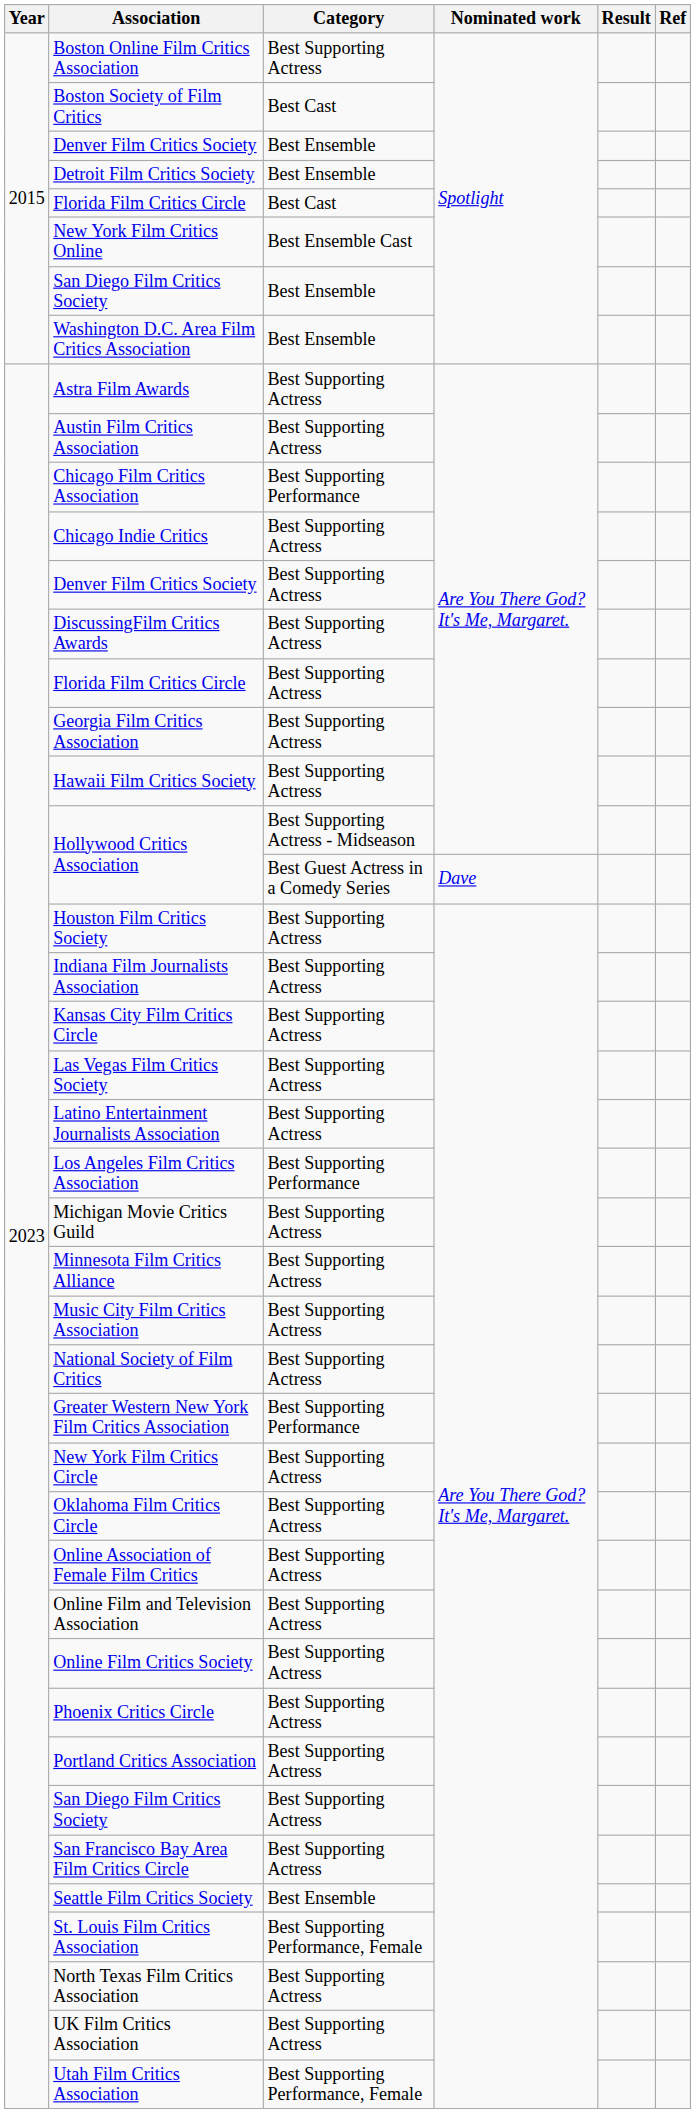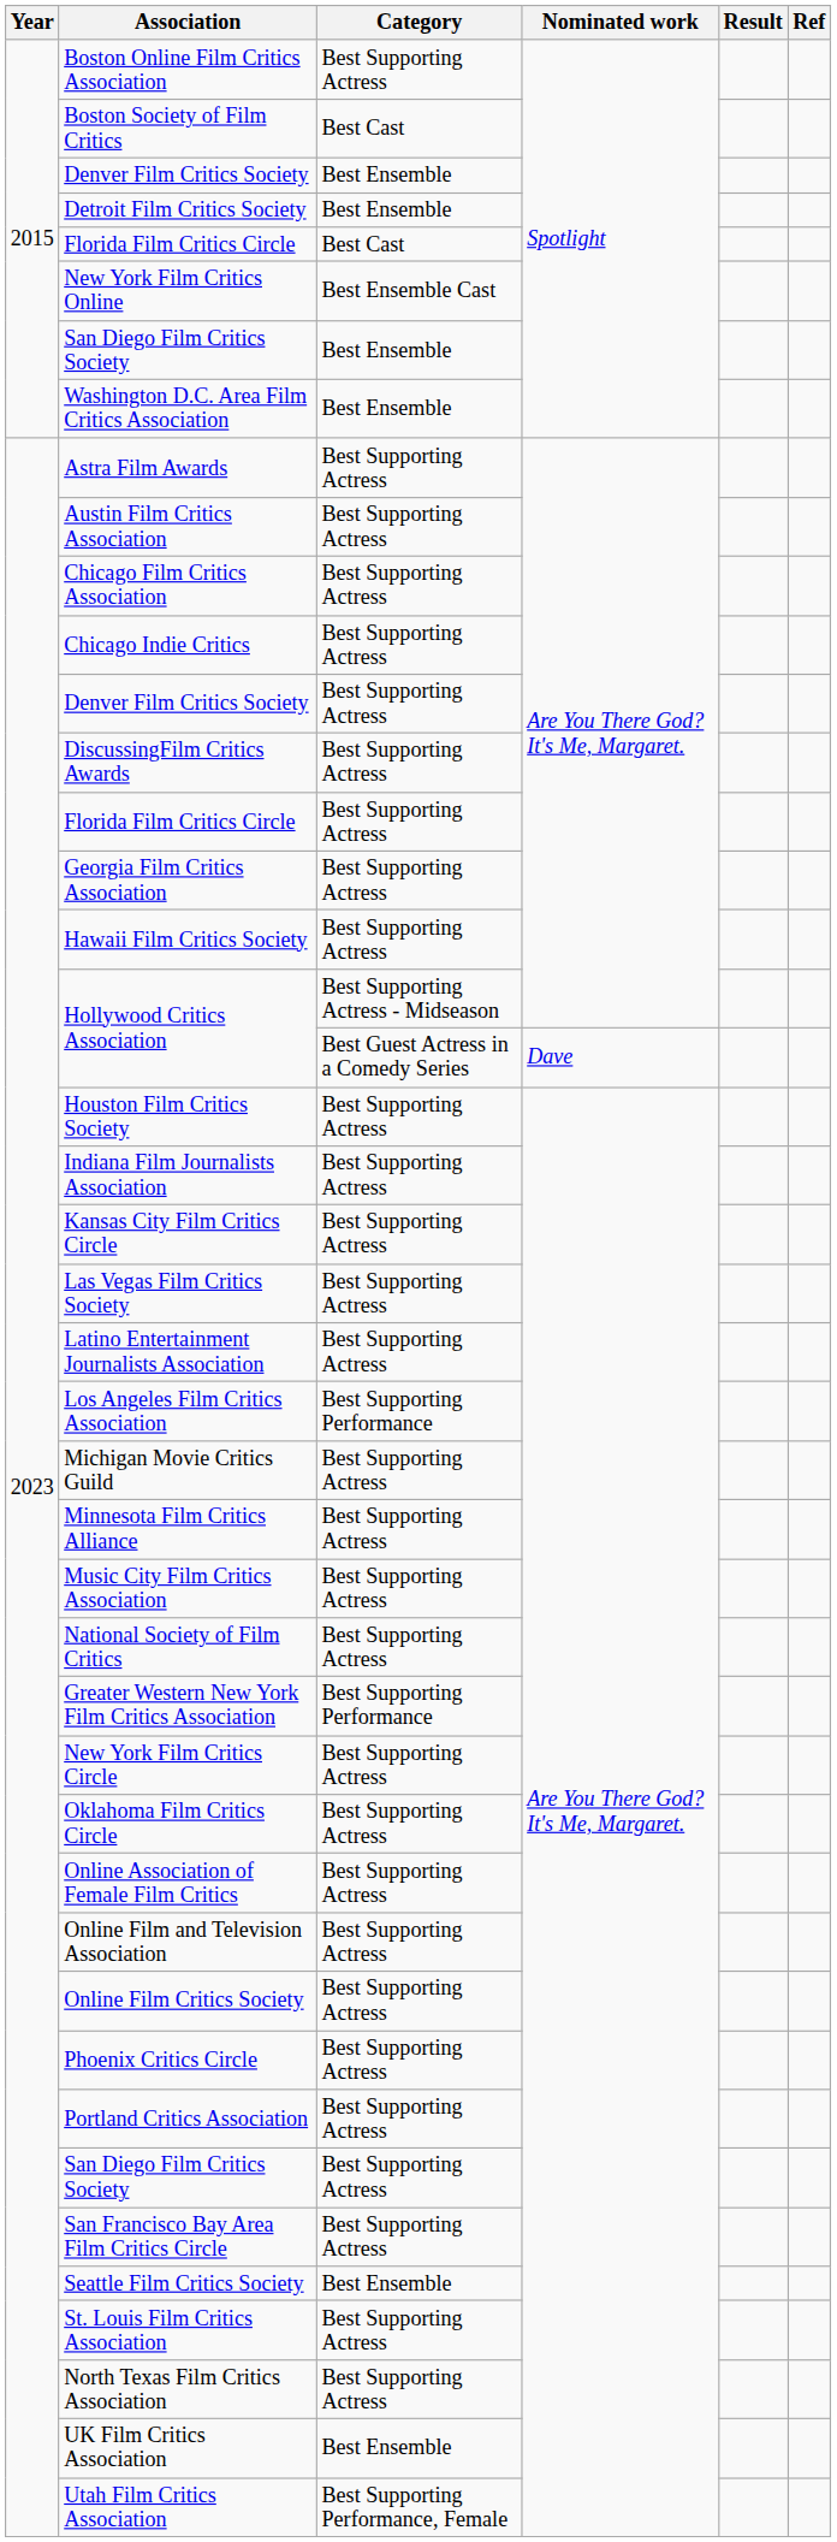 <table class= "wikitable sortable">
 <tr>
 <th>Year</th>
 <th>Association</th>
 <th>Category</th>
 <th>Nominated work</th>
 <th>Result</th>
 <th>Ref</th>
 </tr>
 <tr>
 <td rowspan="8">2015</td>
 <td><a href='#'>Boston Online Film Critics Association</a></td>
 <td>Best Supporting Actress</td>
 <td rowspan="8"><em><a href='#'>Spotlight</a></em></td>
 <td></td>
 <td align="center"></td>
 </tr>
 <tr>
 <td><a href='#'>Boston Society of Film Critics</a></td>
 <td>Best Cast</td>
 <td></td>
 <td align="center"></td>
 </tr>
 <tr>
 <td><a href='#'>Denver Film Critics Society</a></td>
 <td>Best Ensemble</td>
 <td></td>
 <td align="center"></td>
 </tr>
 <tr>
 <td><a href='#'>Detroit Film Critics Society</a></td>
 <td>Best Ensemble</td>
 <td></td>
 <td align="center"></td>
 </tr>
 <tr>
 <td><a href='#'>Florida Film Critics Circle</a></td>
 <td>Best Cast</td>
 <td></td>
 <td align="center"></td>
 </tr>
 <tr>
 <td><a href='#'>New York Film Critics Online</a></td>
 <td>Best Ensemble Cast</td>
 <td></td>
 <td align="center"></td>
 </tr>
 <tr>
 <td><a href='#'>San Diego Film Critics Society</a></td>
 <td>Best Ensemble</td>
 <td></td>
 <td align="center"></td>
 </tr>
 <tr>
 <td><a href='#'>Washington D.C. Area Film Critics Association</a></td>
 <td>Best Ensemble</td>
 <td></td>
 <td align="center"></td>
 </tr>
 <tr>
 <td rowspan="36">2023</td>
 <td><a href='#'>Astra Film Awards</a></td>
 <td>Best Supporting Actress</td>
 <td rowspan="10"><em><a href='#'>Are You There God? It's Me, Margaret.</a></em></td>
 <td></td>
 <td></td>
 </tr>
 <tr>
 <td><a href='#'>Austin Film Critics Association</a></td>
 <td>Best Supporting Actress</td>
 <td></td>
 <td></td>
 </tr>
 <tr>
 <td><a href='#'>Chicago Film Critics Association</a></td>
-<td>Best Supporting Performance</td>
+<td>Best Supporting Actress</td>
 <td></td>
 <td></td>
 </tr>
 <tr>
 <td><a href='#'>Chicago Indie Critics</a></td>
 <td>Best Supporting Actress</td>
 <td></td>
 <td></td>
 </tr>
 <tr>
 <td><a href='#'>Denver Film Critics Society</a></td>
 <td>Best Supporting Actress</td>
 <td></td>
 <td></td>
 </tr>
 <tr>
 <td><a href='#'>DiscussingFilm Critics Awards</a></td>
 <td>Best Supporting Actress</td>
 <td></td>
 <td></td>
 </tr>
 <tr>
 <td><a href='#'>Florida Film Critics Circle</a></td>
 <td>Best Supporting Actress</td>
 <td></td>
 <td></td>
 </tr>
 <tr>
 <td><a href='#'>Georgia Film Critics Association</a></td>
 <td>Best Supporting Actress</td>
 <td></td>
 <td></td>
 </tr>
 <tr>
 <td><a href='#'>Hawaii Film Critics Society</a></td>
 <td>Best Supporting Actress</td>
 <td></td>
 <td></td>
 </tr>
 <tr>
 <td rowspan="2"><a href='#'>Hollywood Critics Association</a></td>
 <td>Best Supporting Actress - Midseason</td>
 <td></td>
 <td></td>
 </tr>
 <tr>
 <td>Best Guest Actress in a Comedy Series</td>
 <td><em><a href='#'>Dave</a></em></td>
 <td></td>
 <td></td>
 </tr>
 <tr>
 <td><a href='#'>Houston Film Critics Society</a></td>
 <td>Best Supporting Actress</td>
 <td rowspan="25"><em><a href='#'>Are You There God? It's Me, Margaret.</a></em></td>
 <td></td>
 <td></td>
 </tr>
 <tr>
 <td><a href='#'>Indiana Film Journalists Association</a></td>
 <td>Best Supporting Actress</td>
 <td></td>
 <td></td>
 </tr>
 <tr>
 <td><a href='#'>Kansas City Film Critics Circle</a></td>
 <td>Best Supporting Actress</td>
 <td></td>
 <td></td>
 </tr>
 <tr>
 <td><a href='#'>Las Vegas Film Critics Society</a></td>
 <td>Best Supporting Actress</td>
 <td></td>
 <td></td>
 </tr>
 <tr>
 <td><a href='#'>Latino Entertainment Journalists Association</a></td>
 <td>Best Supporting Actress</td>
 <td></td>
 <td></td>
 </tr>
 <tr>
 <td><a href='#'>Los Angeles Film Critics Association</a></td>
 <td>Best Supporting Performance</td>
 <td></td>
 <td></td>
 </tr>
 <tr>
 <td>Michigan Movie Critics Guild</td>
 <td>Best Supporting Actress</td>
 <td></td>
 <td></td>
 </tr>
 <tr>
 <td><a href='#'>Minnesota Film Critics Alliance</a></td>
 <td>Best Supporting Actress</td>
 <td></td>
 <td></td>
 </tr>
 <tr>
 <td><a href='#'>Music City Film Critics Association</a></td>
 <td>Best Supporting Actress</td>
 <td></td>
 <td></td>
 </tr>
 <tr>
 <td><a href='#'>National Society of Film Critics</a></td>
 <td>Best Supporting Actress</td>
 <td></td>
 <td></td>
 </tr>
 <tr>
 <td><a href='#'>Greater Western New York Film Critics Association</a></td>
 <td>Best Supporting Performance</td>
 <td></td>
 <td></td>
 </tr>
 <tr>
 <td><a href='#'>New York Film Critics Circle</a></td>
 <td>Best Supporting Actress</td>
 <td></td>
 <td></td>
 </tr>
 <tr>
 <td><a href='#'>Oklahoma Film Critics Circle</a></td>
 <td>Best Supporting Actress</td>
 <td></td>
 <td></td>
 </tr>
 <tr>
 <td><a href='#'>Online Association of Female Film Critics</a></td>
 <td>Best Supporting Actress</td>
 <td></td>
 <td></td>
 </tr>
 <tr>
 <td>Online Film and Television Association</td>
 <td>Best Supporting Actress</td>
 <td></td>
 <td></td>
 </tr>
 <tr>
 <td><a href='#'>Online Film Critics Society</a></td>
 <td>Best Supporting Actress</td>
 <td></td>
 <td></td>
 </tr>
 <tr>
 <td><a href='#'>Phoenix Critics Circle</a></td>
 <td>Best Supporting Actress</td>
 <td></td>
 <td></td>
 </tr>
 <tr>
 <td><a href='#'>Portland Critics Association</a></td>
 <td>Best Supporting Actress</td>
 <td></td>
 <td></td>
 </tr>
 <tr>
 <td><a href='#'>San Diego Film Critics Society</a></td>
 <td>Best Supporting Actress</td>
 <td></td>
 <td></td>
 </tr>
 <tr>
 <td><a href='#'>San Francisco Bay Area Film Critics Circle</a></td>
 <td>Best Supporting Actress</td>
 <td></td>
 <td></td>
 </tr>
 <tr>
 <td><a href='#'>Seattle Film Critics Society</a></td>
 <td>Best Ensemble</td>
 <td></td>
 <td></td>
 </tr>
 <tr>
 <td><a href='#'>St. Louis Film Critics Association</a></td>
-<td>Best Supporting Performance, Female</td>
+<td>Best Supporting Actress</td>
 <td></td>
 <td></td>
 </tr>
 <tr>
 <td>North Texas Film Critics Association</td>
 <td>Best Supporting Actress</td>
 <td></td>
 <td></td>
 </tr>
 <tr>
 <td>UK Film Critics Association</td>
-<td>Best Supporting Actress</td>
+<td>Best Ensemble</td>
 <td></td>
 <td></td>
 </tr>
 <tr>
 <td><a href='#'>Utah Film Critics Association</a></td>
 <td>Best Supporting Performance, Female</td>
 <td></td>
 <td></td>
 </tr>
 <tr>
 </tr>
 </table>
